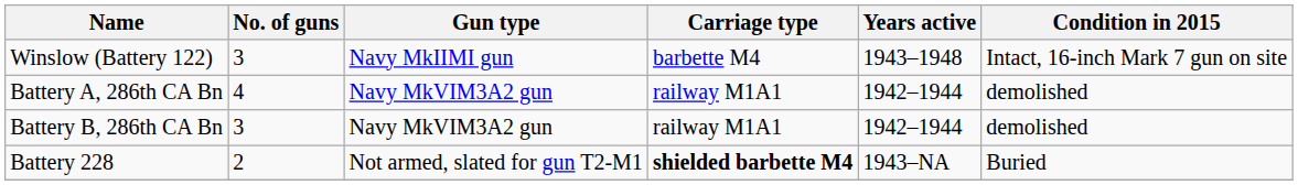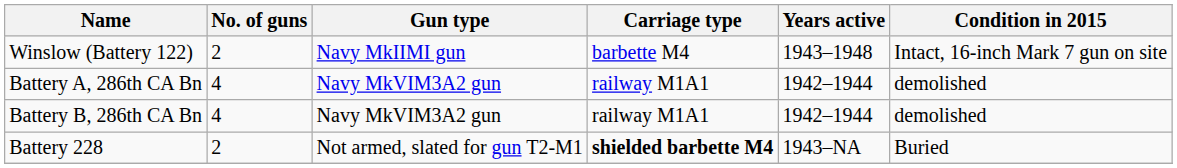 <table class="wikitable">
 <tr>
 <th>Name</th>
 <th>No. of guns</th>
 <th>Gun type</th>
 <th>Carriage type</th>
 <th>Years active</th>
 <th>Condition in 2015</th>
 </tr>
 <tr>
 <td>Winslow (Battery 122)</td>
-<td>3</td>
+<td>2</td>
 <td><a href='#'> Navy MkIIMI gun</a></td>
 <td><a href='#'>barbette</a> M4</td>
 <td>1943–1948</td>
 <td>Intact, 16-inch Mark 7 gun on site</td>
 </tr>
 <tr>
 <td>Battery A, 286th CA Bn</td>
 <td>4</td>
 <td><a href='#'> Navy MkVIM3A2 gun</a></td>
 <td><a href='#'>railway</a> M1A1</td>
 <td>1942–1944</td>
 <td>demolished</td>
 </tr>
 <tr>
 <td>Battery B, 286th CA Bn</td>
-<td>3</td>
+<td>4</td>
 <td> Navy MkVIM3A2 gun</td>
 <td>railway M1A1</td>
 <td>1942–1944</td>
 <td>demolished</td>
 </tr>
 <tr>
 <td>Battery 228</td>
 <td>2</td>
 <td>Not armed, slated for <a href='#'> gun</a> T2-M1</td>
 <td><strong>shielded barbette M4</strong></td>
 <td>1943–NA</td>
 <td>Buried</td>
 </tr>
 <tr>
 </tr>
 </table>
